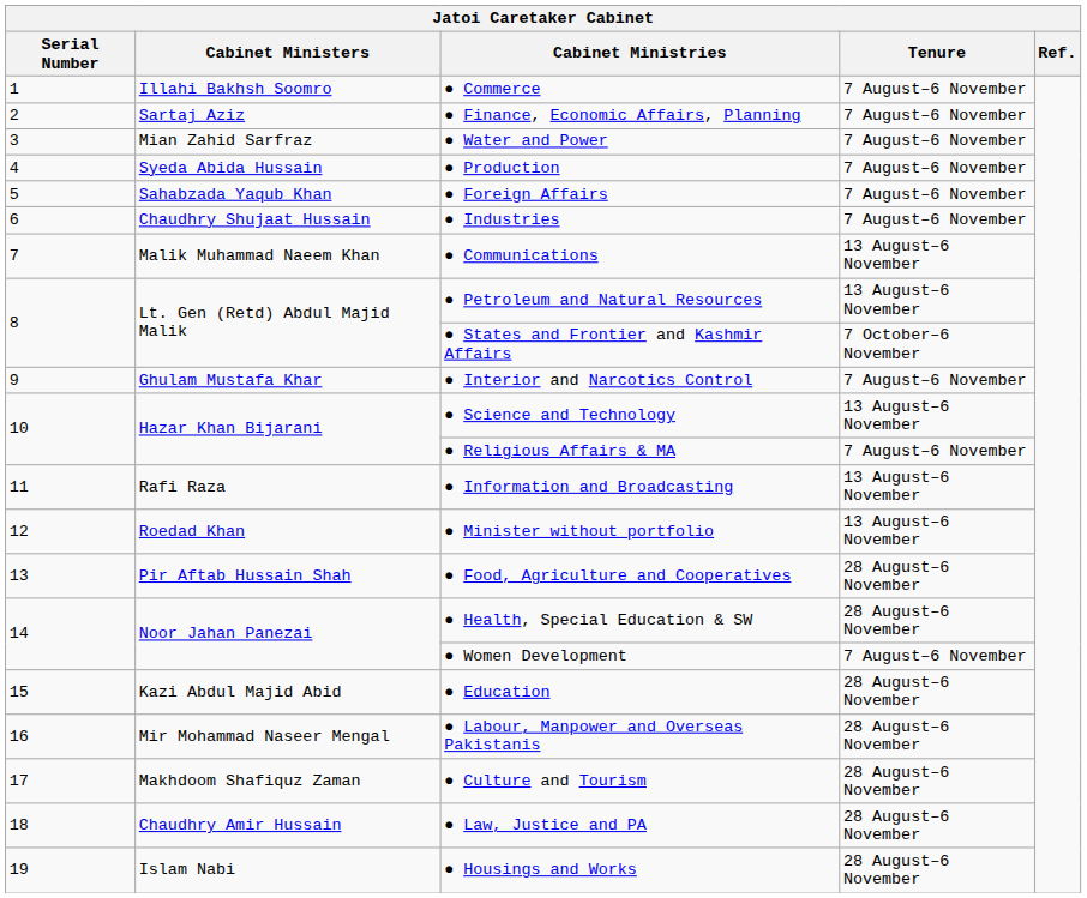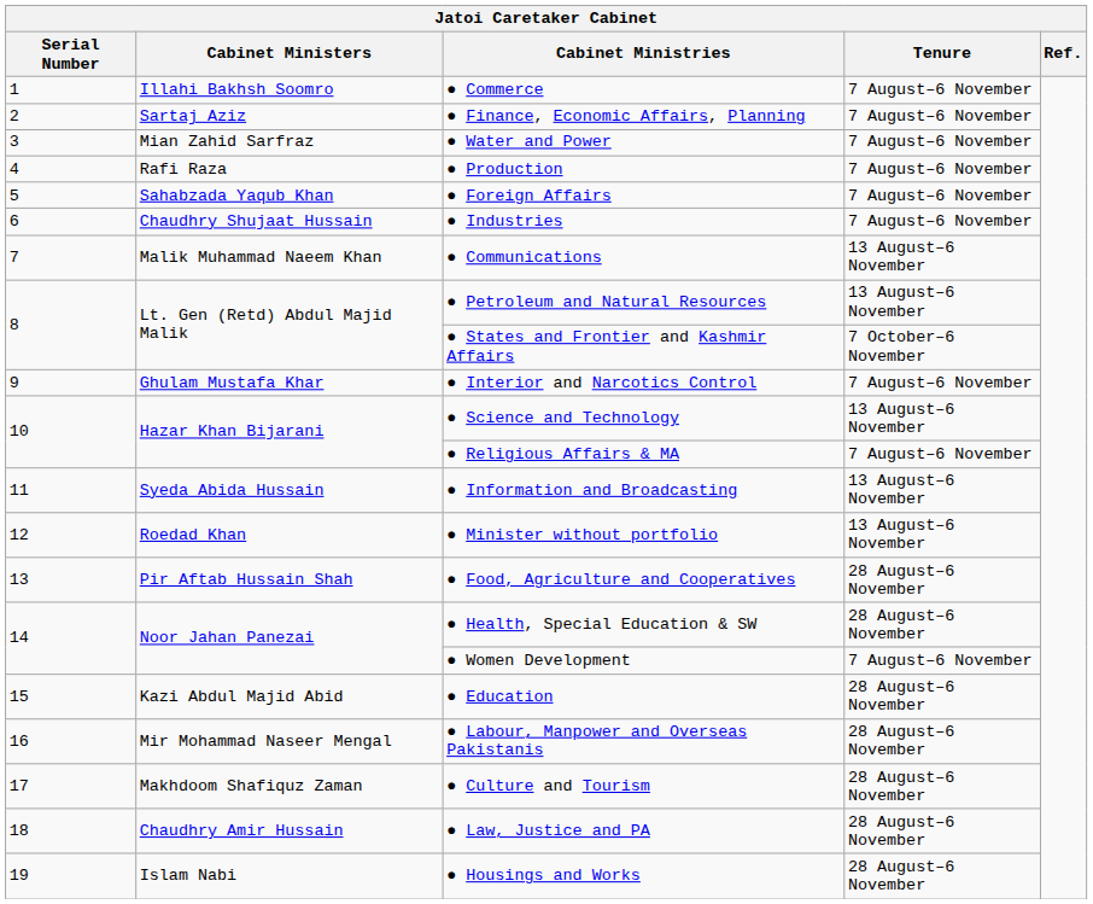 <table class="wikitable">
 <tr>
 <th colspan="5">Jatoi Caretaker Cabinet</th>
 </tr>
 <tr>
 <th>Serial Number</th>
 <th>Cabinet Ministers</th>
 <th>Cabinet Ministries</th>
 <th>Tenure</th>
 <th>Ref.</th>
 </tr>
 <tr>
 <td>1</td>
 <td><a href='#'>Illahi Bakhsh Soomro</a></td>
 <td>● <a href='#'>Commerce</a></td>
 <td>7 August–6 November</td>
 <td rowspan="23"></td>
 </tr>
 <tr>
 <td>2</td>
 <td><a href='#'>Sartaj Aziz</a></td>
 <td>● <a href='#'>Finance</a>, <a href='#'>Economic Affairs</a>, <a href='#'>Planning</a></td>
 <td>7 August–6 November</td>
 </tr>
 <tr>
 <td>3</td>
 <td>Mian Zahid Sarfraz</td>
 <td>● <a href='#'>Water and Power</a></td>
 <td>7 August–6 November</td>
 </tr>
 <tr>
 <td>4</td>
-<td><a href='#'>Syeda Abida Hussain</a></td>
+<td>Rafi Raza</td>
 <td>● <a href='#'>Production</a></td>
 <td>7 August–6 November</td>
 </tr>
 <tr>
 <td>5</td>
 <td><a href='#'>Sahabzada Yaqub Khan</a></td>
 <td>● <a href='#'>Foreign Affairs</a></td>
 <td>7 August–6 November</td>
 </tr>
 <tr>
 <td>6</td>
 <td><a href='#'>Chaudhry Shujaat Hussain</a></td>
 <td>● <a href='#'>Industries</a></td>
 <td>7 August–6 November</td>
 </tr>
 <tr>
 <td>7</td>
 <td>Malik Muhammad Naeem Khan</td>
 <td>● <a href='#'>Communications</a></td>
 <td>13 August–6 November</td>
 </tr>
 <tr>
 <td rowspan="3">8</td>
 <td rowspan="3">Lt. Gen (Retd) Abdul Majid Malik</td>
 <td rowspan="2">● <a href='#'>Petroleum and Natural Resources</a></td>
 <td>13 August–6 November</td>
 </tr>
 <tr>
 <td rowspan="2">7 October–6 November</td>
 </tr>
 <tr>
 <td>● <a href='#'>States and Frontier</a> and <a href='#'>Kashmir Affairs</a></td>
 </tr>
 <tr>
 <td>9</td>
 <td><a href='#'>Ghulam Mustafa Khar</a></td>
 <td>● <a href='#'>Interior</a> and <a href='#'>Narcotics Control</a></td>
 <td>7 August–6 November</td>
 </tr>
 <tr>
 <td rowspan="2">10</td>
 <td rowspan="2"><a href='#'>Hazar Khan Bijarani</a></td>
 <td>● <a href='#'>Science and Technology</a></td>
 <td>13 August–6 November</td>
 </tr>
 <tr>
 <td>● <a href='#'>Religious Affairs & MA</a></td>
 <td>7 August–6 November</td>
 </tr>
 <tr>
 <td>11</td>
-<td>Rafi Raza</td>
+<td><a href='#'>Syeda Abida Hussain</a></td>
 <td>● <a href='#'>Information and Broadcasting</a></td>
 <td>13 August–6 November</td>
 </tr>
 <tr>
 <td>12</td>
 <td><a href='#'>Roedad Khan</a></td>
 <td>● <a href='#'>Minister without portfolio</a></td>
 <td>13 August–6 November</td>
 </tr>
 <tr>
 <td>13</td>
 <td><a href='#'>Pir Aftab Hussain Shah</a></td>
 <td>● <a href='#'>Food, Agriculture and Cooperatives</a></td>
 <td>28 August–6 November</td>
 </tr>
 <tr>
 <td rowspan="2">14</td>
 <td rowspan="2"><a href='#'>Noor Jahan Panezai</a></td>
 <td>● <a href='#'>Health</a>, Special Education & SW</td>
 <td>28 August–6 November</td>
 </tr>
 <tr>
 <td>● Women Development</td>
 <td>7 August–6 November</td>
 </tr>
 <tr>
 <td>15</td>
 <td>Kazi Abdul Majid Abid</td>
 <td>● <a href='#'>Education</a></td>
 <td>28 August–6 November</td>
 </tr>
 <tr>
 <td>16</td>
 <td>Mir Mohammad Naseer Mengal</td>
 <td>● <a href='#'>Labour, Manpower and Overseas Pakistanis</a></td>
 <td>28 August–6 November</td>
 </tr>
 <tr>
 <td>17</td>
 <td>Makhdoom Shafiquz Zaman</td>
 <td>● <a href='#'>Culture</a> and <a href='#'>Tourism</a></td>
 <td>28 August–6 November</td>
 </tr>
 <tr>
 <td>18</td>
 <td><a href='#'>Chaudhry Amir Hussain</a></td>
 <td>● <a href='#'>Law, Justice and PA</a></td>
 <td>28 August–6 November</td>
 </tr>
 <tr>
 <td>19</td>
 <td>Islam Nabi</td>
 <td>● <a href='#'>Housings and Works</a></td>
 <td>28 August–6 November</td>
 </tr>
 </table>
